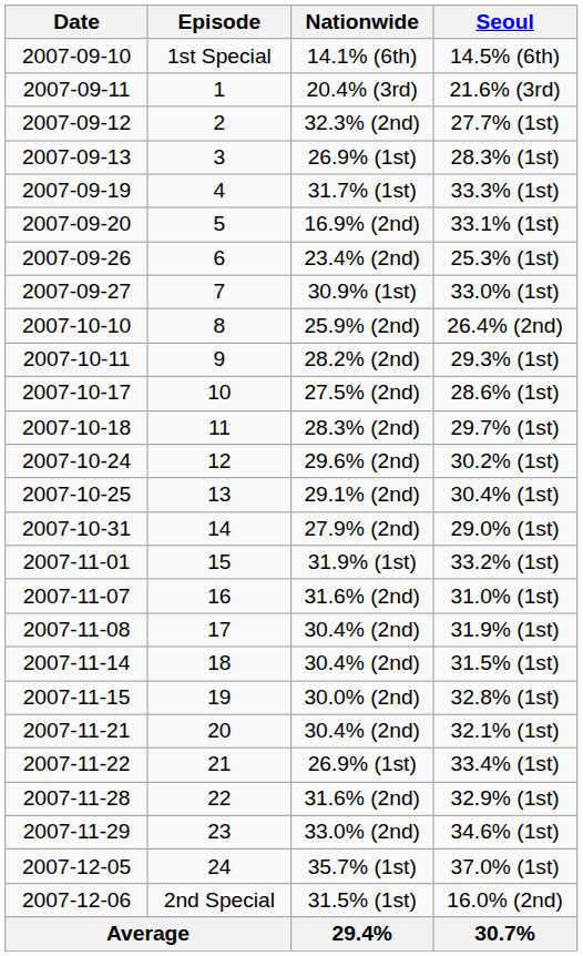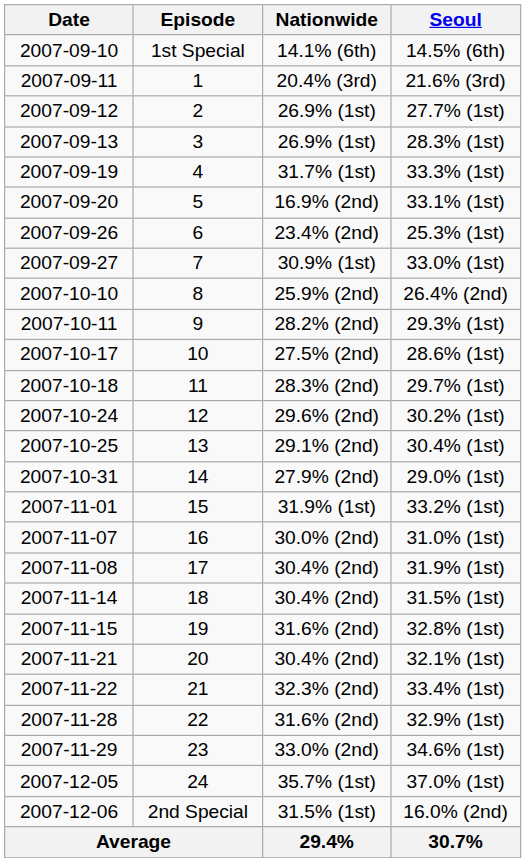 <table class="wikitable">
 <tr>
 <th width=100>Date</th>
 <th width=100>Episode</th>
 <th width=100>Nationwide</th>
 <th width=100><a href='#'>Seoul</a></th>
 </tr>
 <tr align=center>
 <td>2007-09-10</td>
 <td>1st Special</td>
 <td>14.1% (6th)</td>
 <td>14.5% (6th)</td>
 </tr>
 <tr align=center>
 <td>2007-09-11</td>
 <td>1</td>
 <td>20.4% (3rd)</td>
 <td>21.6% (3rd)</td>
 </tr>
 <tr align=center>
 <td>2007-09-12</td>
 <td>2</td>
-<td>32.3% (2nd)</td>
+<td>26.9% (1st)</td>
 <td>27.7% (1st)</td>
 </tr>
 <tr align=center>
 <td>2007-09-13</td>
 <td>3</td>
 <td>26.9% (1st)</td>
 <td>28.3% (1st)</td>
 </tr>
 <tr align=center>
 <td>2007-09-19</td>
 <td>4</td>
 <td>31.7% (1st)</td>
 <td>33.3% (1st)</td>
 </tr>
 <tr align=center>
 <td>2007-09-20</td>
 <td>5</td>
 <td>16.9% (2nd)</td>
 <td>33.1% (1st)</td>
 </tr>
 <tr align=center>
 <td>2007-09-26</td>
 <td>6</td>
 <td>23.4% (2nd)</td>
 <td>25.3% (1st)</td>
 </tr>
 <tr align=center>
 <td>2007-09-27</td>
 <td>7</td>
 <td>30.9% (1st)</td>
 <td>33.0% (1st)</td>
 </tr>
 <tr align=center>
 <td>2007-10-10</td>
 <td>8</td>
 <td>25.9% (2nd)</td>
 <td>26.4% (2nd)</td>
 </tr>
 <tr align=center>
 <td>2007-10-11</td>
 <td>9</td>
 <td>28.2% (2nd)</td>
 <td>29.3% (1st)</td>
 </tr>
 <tr align=center>
 <td>2007-10-17</td>
 <td>10</td>
 <td>27.5% (2nd)</td>
 <td>28.6% (1st)</td>
 </tr>
 <tr align=center>
 <td>2007-10-18</td>
 <td>11</td>
 <td>28.3% (2nd)</td>
 <td>29.7% (1st)</td>
 </tr>
 <tr align=center>
 <td>2007-10-24</td>
 <td>12</td>
 <td>29.6% (2nd)</td>
 <td>30.2% (1st)</td>
 </tr>
 <tr align=center>
 <td>2007-10-25</td>
 <td>13</td>
 <td>29.1% (2nd)</td>
 <td>30.4% (1st)</td>
 </tr>
 <tr align=center>
 <td>2007-10-31</td>
 <td>14</td>
 <td>27.9% (2nd)</td>
 <td>29.0% (1st)</td>
 </tr>
 <tr align=center>
 <td>2007-11-01</td>
 <td>15</td>
 <td>31.9% (1st)</td>
 <td>33.2% (1st)</td>
 </tr>
 <tr align=center>
 <td>2007-11-07</td>
 <td>16</td>
-<td>31.6% (2nd)</td>
+<td>30.0% (2nd)</td>
 <td>31.0% (1st)</td>
 </tr>
 <tr align=center>
 <td>2007-11-08</td>
 <td>17</td>
 <td>30.4% (2nd)</td>
 <td>31.9% (1st)</td>
 </tr>
 <tr align=center>
 <td>2007-11-14</td>
 <td>18</td>
 <td>30.4% (2nd)</td>
 <td>31.5% (1st)</td>
 </tr>
 <tr align=center>
 <td>2007-11-15</td>
 <td>19</td>
-<td>30.0% (2nd)</td>
+<td>31.6% (2nd)</td>
 <td>32.8% (1st)</td>
 </tr>
 <tr align=center>
 <td>2007-11-21</td>
 <td>20</td>
 <td>30.4% (2nd)</td>
 <td>32.1% (1st)</td>
 </tr>
 <tr align=center>
 <td>2007-11-22</td>
 <td>21</td>
-<td>26.9% (1st)</td>
+<td>32.3% (2nd)</td>
 <td>33.4% (1st)</td>
 </tr>
 <tr align=center>
 <td>2007-11-28</td>
 <td>22</td>
 <td>31.6% (2nd)</td>
 <td>32.9% (1st)</td>
 </tr>
 <tr align=center>
 <td>2007-11-29</td>
 <td>23</td>
 <td>33.0% (2nd)</td>
 <td>34.6% (1st)</td>
 </tr>
 <tr align=center>
 <td>2007-12-05</td>
 <td>24</td>
 <td>35.7% (1st)</td>
 <td>37.0% (1st)</td>
 </tr>
 <tr align=center>
 <td>2007-12-06</td>
 <td>2nd Special</td>
 <td>31.5% (1st)</td>
 <td>16.0% (2nd)</td>
 </tr>
 <tr style="text-align:center; background:#ffdead;">
 <th colspan=2>Average</th>
 <th>29.4%</th>
 <th>30.7%</th>
 </tr>
 </table>
